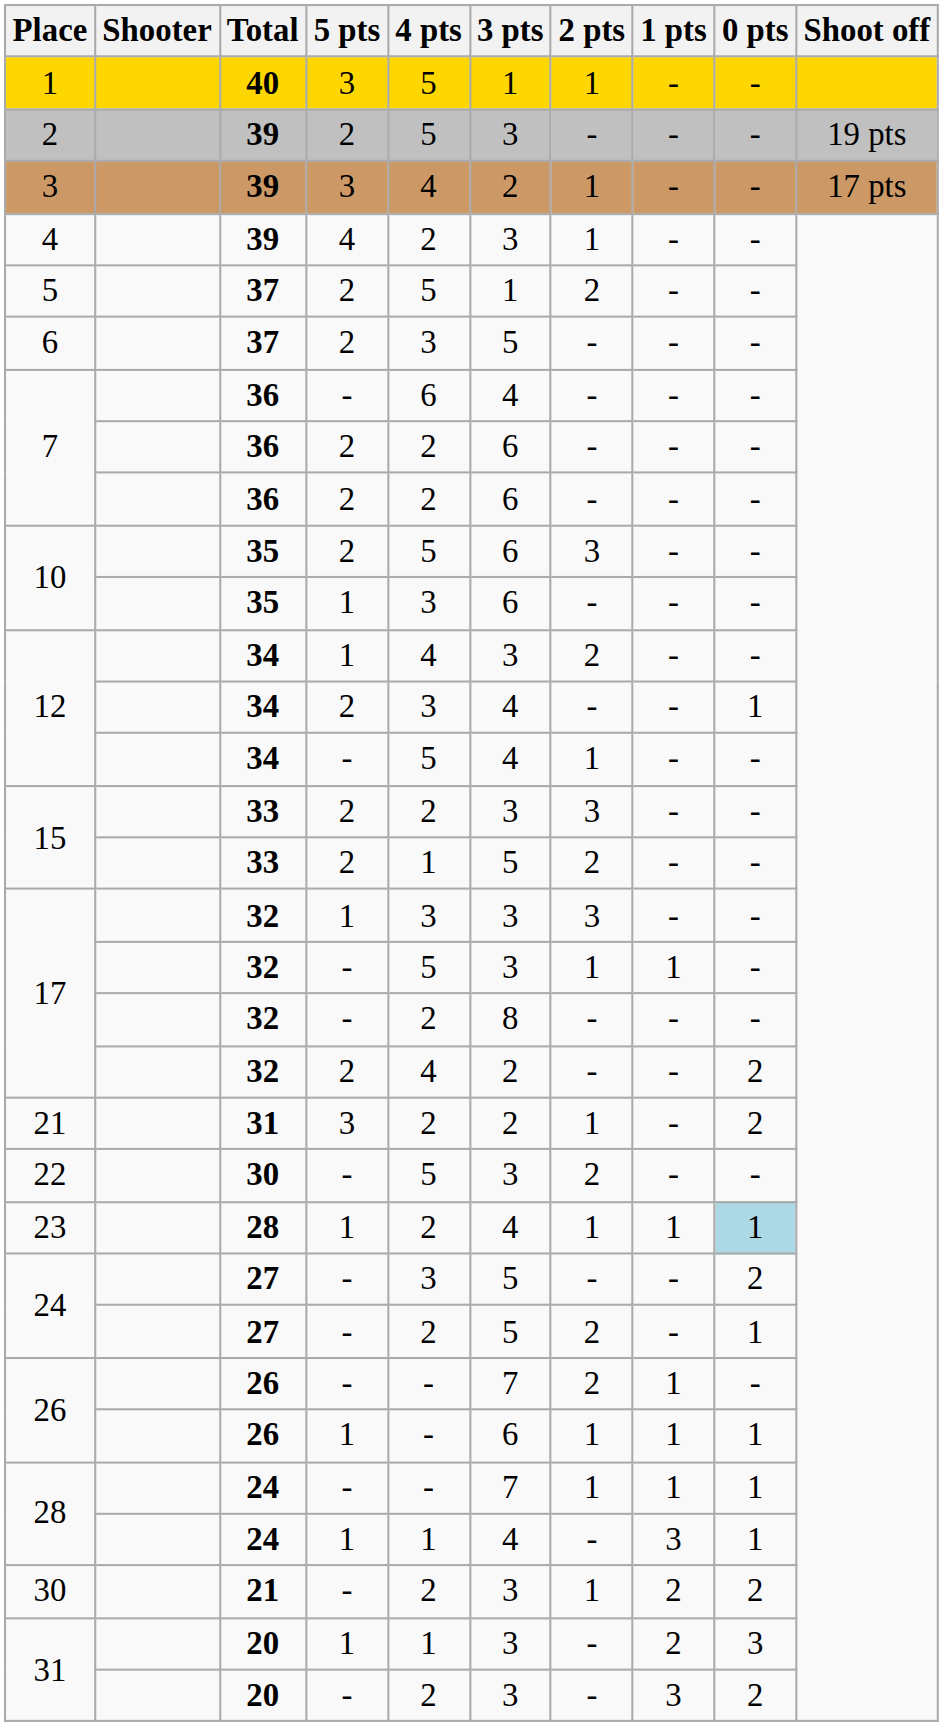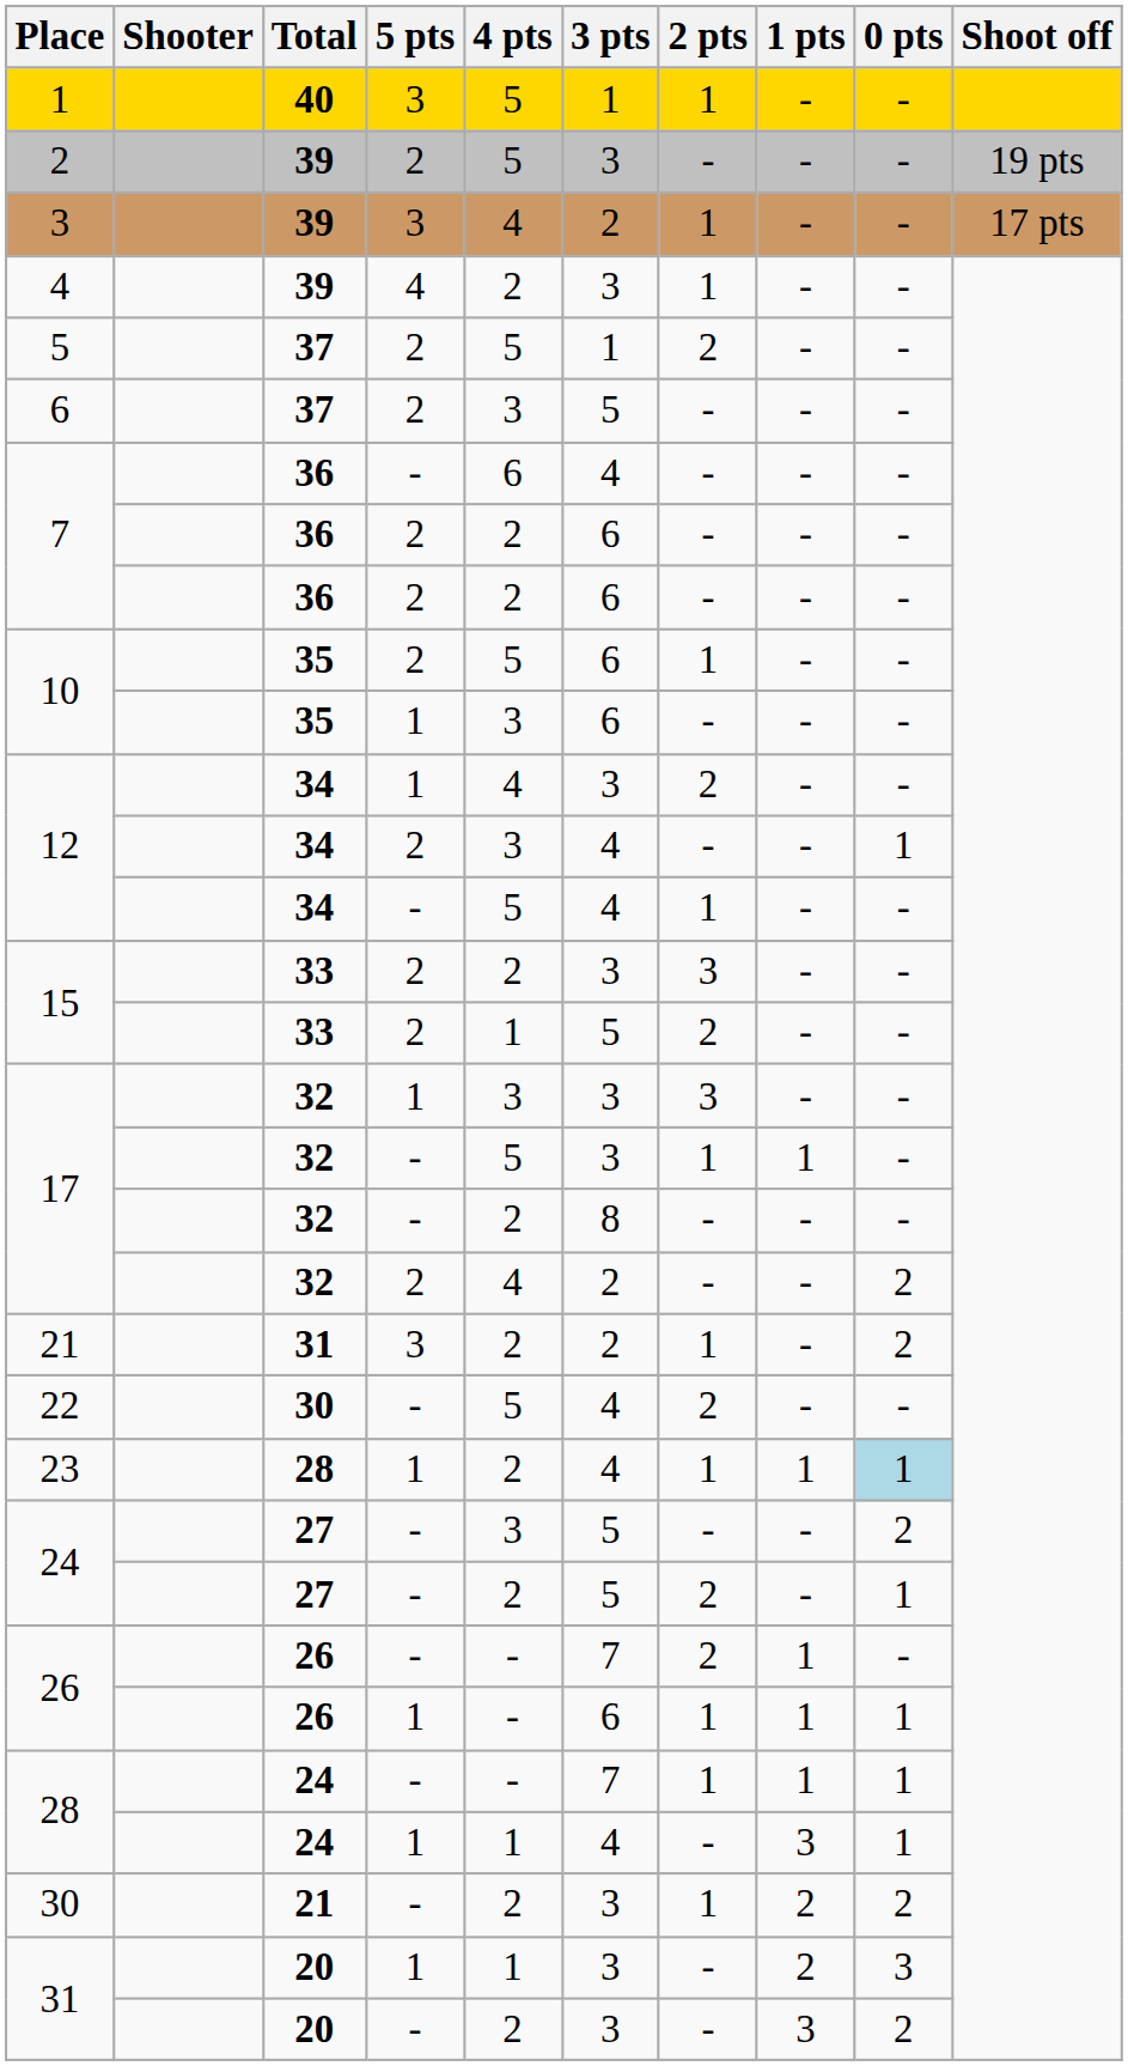 <table class=wikitable style="text-align:center">
 <tr>
 <th>Place</th>
 <th>Shooter</th>
 <th>Total</th>
 <th>5 pts</th>
 <th>4 pts</th>
 <th>3 pts</th>
 <th>2 pts</th>
 <th>1 pts</th>
 <th>0 pts</th>
 <th>Shoot off</th>
 </tr>
 <tr align=center bgcolor=gold>
 <td>1</td>
 <td align=left></td>
 <td><strong>40</strong></td>
 <td>3</td>
 <td>5</td>
 <td>1</td>
 <td>1</td>
 <td>-</td>
 <td>-</td>
 <td></td>
 </tr>
 <tr align=center bgcolor=silver>
 <td>2</td>
 <td align=left></td>
 <td><strong>39</strong></td>
 <td>2</td>
 <td>5</td>
 <td>3</td>
 <td>-</td>
 <td>-</td>
 <td>-</td>
 <td>19 pts</td>
 </tr>
 <tr align=center bgcolor=cc9966>
 <td>3</td>
 <td align=left></td>
 <td><strong>39</strong></td>
 <td>3</td>
 <td>4</td>
 <td>2</td>
 <td>1</td>
 <td>-</td>
 <td>-</td>
 <td>17 pts</td>
 </tr>
 <tr>
 <td>4</td>
 <td align=left></td>
 <td><strong>39</strong></td>
 <td>4</td>
 <td>2</td>
 <td>3</td>
 <td>1</td>
 <td>-</td>
 <td>-</td>
 </tr>
 <tr>
 <td>5</td>
 <td align=left></td>
 <td><strong>37</strong></td>
 <td>2</td>
 <td>5</td>
 <td>1</td>
 <td>2</td>
 <td>-</td>
 <td>-</td>
 </tr>
 <tr>
 <td>6</td>
 <td align=left></td>
 <td><strong>37</strong></td>
 <td>2</td>
 <td>3</td>
 <td>5</td>
 <td>-</td>
 <td>-</td>
 <td>-</td>
 </tr>
 <tr>
 <td rowspan=3>7</td>
 <td align=left></td>
 <td><strong>36</strong></td>
 <td>-</td>
 <td>6</td>
 <td>4</td>
 <td>-</td>
 <td>-</td>
 <td>-</td>
 </tr>
 <tr>
 <td align=left></td>
 <td><strong>36</strong></td>
 <td>2</td>
 <td>2</td>
 <td>6</td>
 <td>-</td>
 <td>-</td>
 <td>-</td>
 </tr>
 <tr>
 <td align=left></td>
 <td><strong>36</strong></td>
 <td>2</td>
 <td>2</td>
 <td>6</td>
 <td>-</td>
 <td>-</td>
 <td>-</td>
 </tr>
 <tr>
 <td rowspan=2>10</td>
 <td align=left></td>
 <td><strong>35</strong></td>
 <td>2</td>
 <td>5</td>
 <td>6</td>
-<td>3</td>
+<td>1</td>
 <td>-</td>
 <td>-</td>
 </tr>
 <tr>
 <td align=left></td>
 <td><strong>35</strong></td>
 <td>1</td>
 <td>3</td>
 <td>6</td>
 <td>-</td>
 <td>-</td>
 <td>-</td>
 </tr>
 <tr>
 <td rowspan=3>12</td>
 <td align=left></td>
 <td><strong>34</strong></td>
 <td>1</td>
 <td>4</td>
 <td>3</td>
 <td>2</td>
 <td>-</td>
 <td>-</td>
 </tr>
 <tr>
 <td align=left></td>
 <td><strong>34</strong></td>
 <td>2</td>
 <td>3</td>
 <td>4</td>
 <td>-</td>
 <td>-</td>
 <td>1</td>
 </tr>
 <tr>
 <td align=left></td>
 <td><strong>34</strong></td>
 <td>-</td>
 <td>5</td>
 <td>4</td>
 <td>1</td>
 <td>-</td>
 <td>-</td>
 </tr>
 <tr>
 <td rowspan=2>15</td>
 <td align=left></td>
 <td><strong>33</strong></td>
 <td>2</td>
 <td>2</td>
 <td>3</td>
 <td>3</td>
 <td>-</td>
 <td>-</td>
 </tr>
 <tr>
 <td align=left></td>
 <td><strong>33</strong></td>
 <td>2</td>
 <td>1</td>
 <td>5</td>
 <td>2</td>
 <td>-</td>
 <td>-</td>
 </tr>
 <tr>
 <td rowspan=4>17</td>
 <td align=left></td>
 <td><strong>32</strong></td>
 <td>1</td>
 <td>3</td>
 <td>3</td>
 <td>3</td>
 <td>-</td>
 <td>-</td>
 </tr>
 <tr>
 <td align=left></td>
 <td><strong>32</strong></td>
 <td>-</td>
 <td>5</td>
 <td>3</td>
 <td>1</td>
 <td>1</td>
 <td>-</td>
 </tr>
 <tr>
 <td align=left></td>
 <td><strong>32</strong></td>
 <td>-</td>
 <td>2</td>
 <td>8</td>
 <td>-</td>
 <td>-</td>
 <td>-</td>
 </tr>
 <tr>
 <td align=left></td>
 <td><strong>32</strong></td>
 <td>2</td>
 <td>4</td>
 <td>2</td>
 <td>-</td>
 <td>-</td>
 <td>2</td>
 </tr>
 <tr>
 <td>21</td>
 <td align=left></td>
 <td><strong>31</strong></td>
 <td>3</td>
 <td>2</td>
 <td>2</td>
 <td>1</td>
 <td>-</td>
 <td>2</td>
 </tr>
 <tr>
 <td>22</td>
 <td align=left></td>
 <td><strong>30</strong></td>
 <td>-</td>
 <td>5</td>
-<td>3</td>
+<td>4</td>
 <td>2</td>
 <td>-</td>
 <td>-</td>
 </tr>
 <tr>
 <td>23</td>
 <td align=left></td>
 <td><strong>28</strong></td>
 <td>1</td>
 <td>2</td>
 <td>4</td>
 <td>1</td>
 <td>1</td>
 <td style="background: lightblue;">1</td>
 </tr>
 <tr>
 <td rowspan=2>24</td>
 <td align=left></td>
 <td><strong>27</strong></td>
 <td>-</td>
 <td>3</td>
 <td>5</td>
 <td>-</td>
 <td>-</td>
 <td>2</td>
 </tr>
 <tr>
 <td align=left></td>
 <td><strong>27</strong></td>
 <td>-</td>
 <td>2</td>
 <td>5</td>
 <td>2</td>
 <td>-</td>
 <td>1</td>
 </tr>
 <tr>
 <td rowspan=2>26</td>
 <td align=left></td>
 <td><strong>26</strong></td>
 <td>-</td>
 <td>-</td>
 <td>7</td>
 <td>2</td>
 <td>1</td>
 <td>-</td>
 </tr>
 <tr>
 <td align=left></td>
 <td><strong>26</strong></td>
 <td>1</td>
 <td>-</td>
 <td>6</td>
 <td>1</td>
 <td>1</td>
 <td>1</td>
 </tr>
 <tr>
 <td rowspan=2>28</td>
 <td align=left></td>
 <td><strong>24</strong></td>
 <td>-</td>
 <td>-</td>
 <td>7</td>
 <td>1</td>
 <td>1</td>
 <td>1</td>
 </tr>
 <tr>
 <td align=left></td>
 <td><strong>24</strong></td>
 <td>1</td>
 <td>1</td>
 <td>4</td>
 <td>-</td>
 <td>3</td>
 <td>1</td>
 </tr>
 <tr>
 <td>30</td>
 <td align=left></td>
 <td><strong>21</strong></td>
 <td>-</td>
 <td>2</td>
 <td>3</td>
 <td>1</td>
 <td>2</td>
 <td>2</td>
 </tr>
 <tr>
 <td rowspan=2>31</td>
 <td align=left></td>
 <td><strong>20</strong></td>
 <td>1</td>
 <td>1</td>
 <td>3</td>
 <td>-</td>
 <td>2</td>
 <td>3</td>
 </tr>
 <tr>
 <td align=left></td>
 <td><strong>20</strong></td>
 <td>-</td>
 <td>2</td>
 <td>3</td>
 <td>-</td>
 <td>3</td>
 <td>2</td>
 </tr>
 </table>
